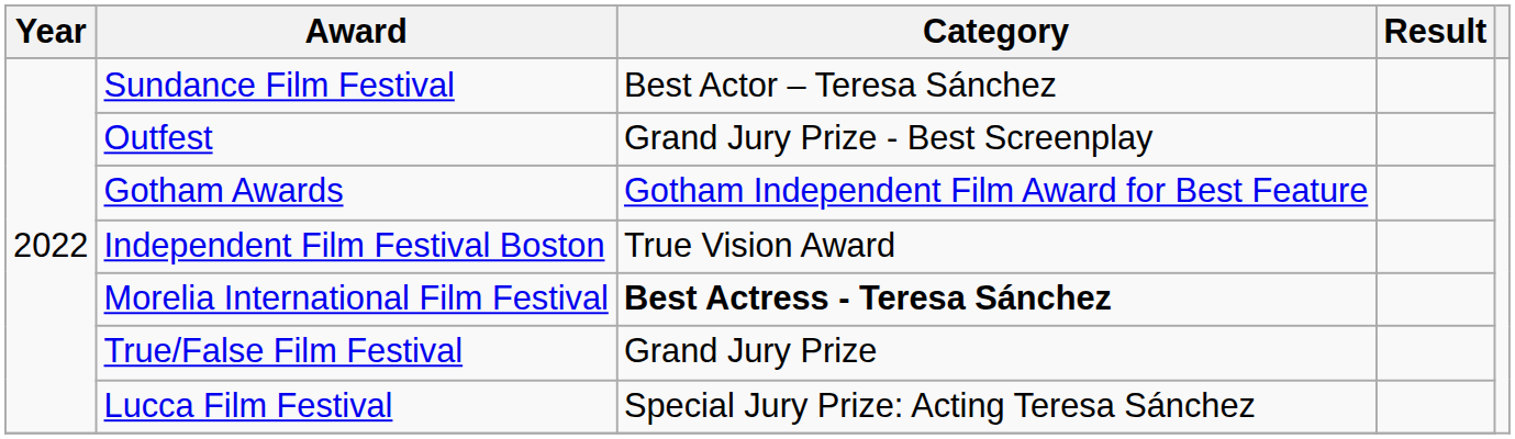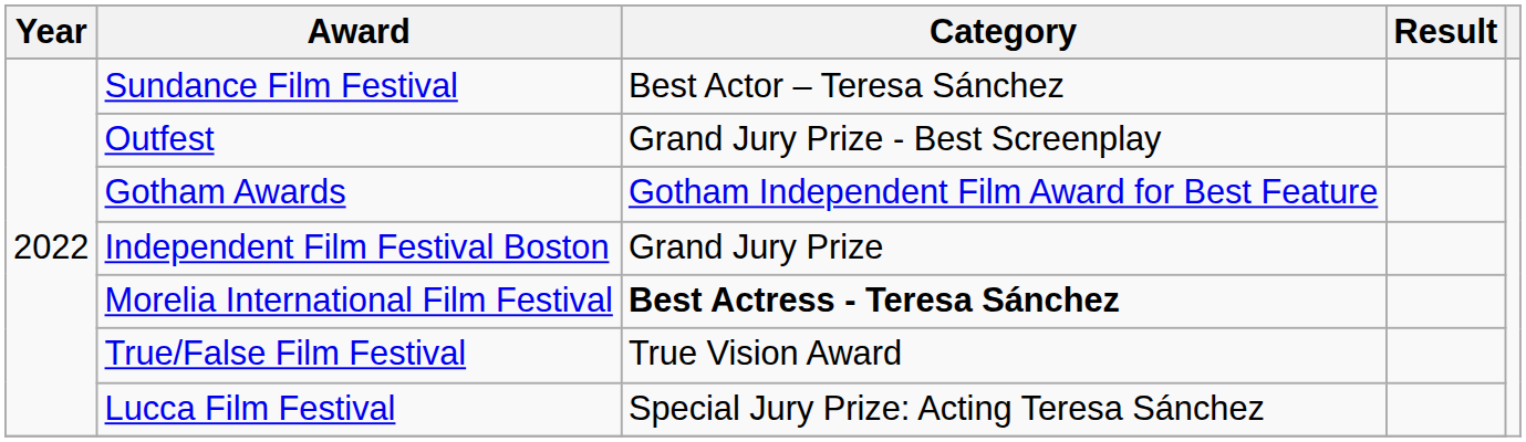 <table class="wikitable plainrowheaders sortable">
 <tr>
 <th scope="col">Year</th>
 <th scope="col">Award</th>
 <th scope="col">Category</th>
 <th scope="col">Result</th>
 <th scope="col" class="unsortable"></th>
 </tr>
 <tr>
 <td rowspan="7" style="text-align:center;">2022</td>
 <td rowspan="1"><a href='#'>Sundance Film Festival</a></td>
 <td>Best Actor – Teresa Sánchez</td>
 <td></td>
 </tr>
 <tr>
 <td rowspan="1"><a href='#'>Outfest</a></td>
 <td>Grand Jury Prize - Best Screenplay</td>
 <td></td>
 </tr>
 <tr>
 <td rowspan="1"><a href='#'>Gotham Awards</a></td>
 <td><a href='#'>Gotham Independent Film Award for Best Feature</a></td>
 <td></td>
 </tr>
 <tr>
 <td rowspan="1"><a href='#'>Independent Film Festival Boston</a></td>
-<td>True Vision Award</td>
+<td>Grand Jury Prize</td>
 <td></td>
 </tr>
 <tr>
 <td rowspan="1"><a href='#'>Morelia International Film Festival</a></td>
 <td><strong>Best Actress - Teresa Sánchez</strong></td>
 <td></td>
 </tr>
 <tr>
 <td rowspan="1"><a href='#'>True/False Film Festival</a></td>
-<td>Grand Jury Prize</td>
+<td>True Vision Award</td>
 <td></td>
 </tr>
 <tr>
 <td rowspan="1"><a href='#'>Lucca Film Festival</a></td>
 <td>Special Jury Prize: Acting Teresa Sánchez</td>
 <td></td>
 </tr>
 <tr>
 </tr>
 </table>
